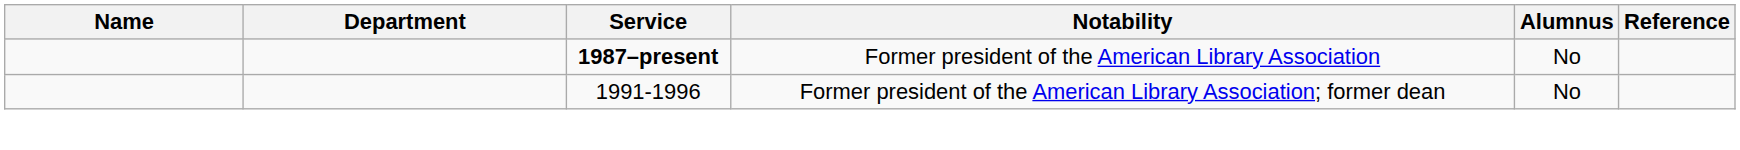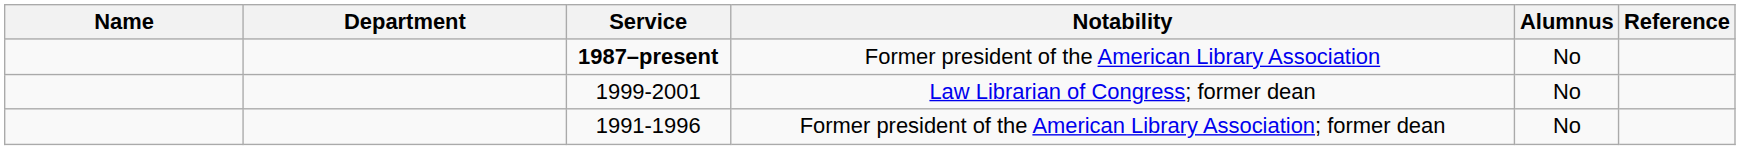 <table class="wikitable sortable" style="width:100%">
 <tr>
 <th style="width:15%;">Name</th>
 <th style="width:20%;">Department</th>
 <th style="width:10%;">Service</th>
 <th style="width:50%;" class="unsortable">Notability</th>
 <th style="width:5%;">Alumnus</th>
 <th style="width:*;" class="unsortable">Reference</th>
 </tr>
 <tr>
 <td></td>
 <td style="text-align:center;"></td>
 <td style="text-align:center;"><strong>1987–present</strong></td>
 <td style="text-align:center;">Former president of the <a href='#'>American Library Association</a></td>
 <td style="text-align:center;">No</td>
 <td style="text-align:center;"></td>
 </tr>
 <tr>
 <td></td>
 <td style="text-align:center;"></td>
+<td style="text-align:center;">1999-2001</td>
+<td style="text-align:center;"><a href='#'>Law Librarian of Congress</a>; former dean</td>
+<td style="text-align:center;">No</td>
+<td style="text-align:center;"></td>
+</tr>
+<tr>
+<td></td>
+<td style="text-align:center;"></td>
 <td style="text-align:center;">1991-1996</td>
 <td style="text-align:center;">Former president of the <a href='#'>American Library Association</a>; former dean</td>
 <td style="text-align:center;">No</td>
 <td style="text-align:center;"></td>
 </tr>
 </table>
